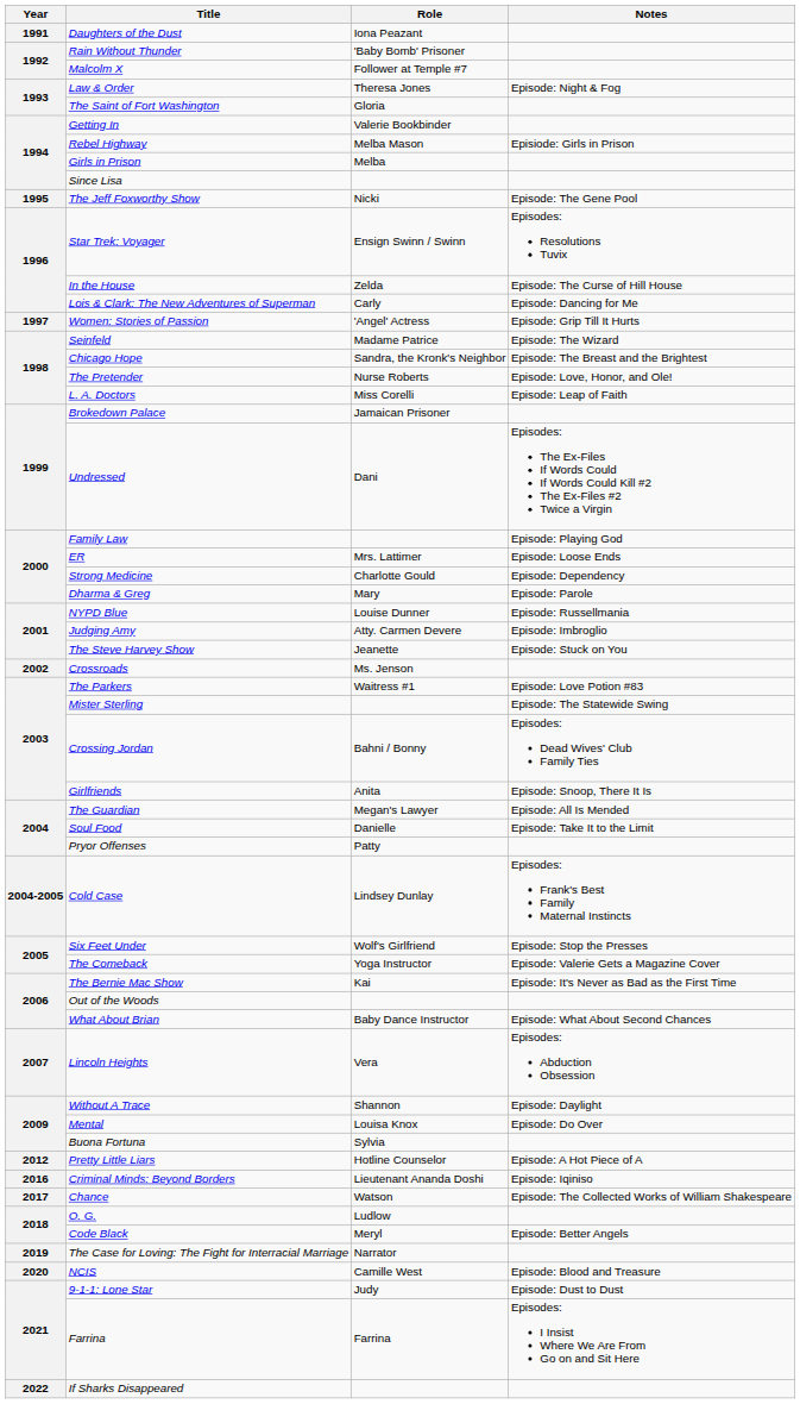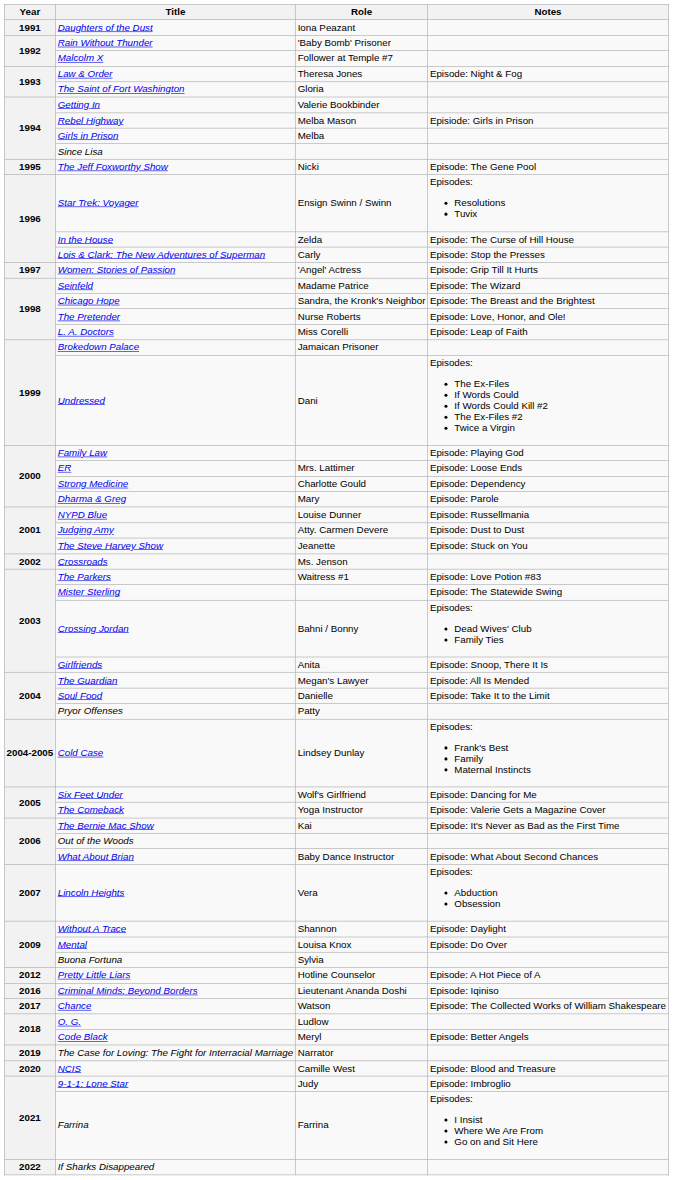 <table class="wikitable sortable mw-collapsible">
 <tr>
 <th>Year</th>
 <th>Title</th>
 <th>Role</th>
 <th>Notes</th>
 </tr>
 <tr>
 <th>1991</th>
 <td><em><a href='#'>Daughters of the Dust</a></em></td>
 <td>Iona Peazant</td>
 <td></td>
 </tr>
 <tr>
 <th rowspan="2">1992</th>
 <td><em><a href='#'>Rain Without Thunder</a></em></td>
 <td>'Baby Bomb' Prisoner</td>
 <td></td>
 </tr>
 <tr>
 <td><a href='#'><em>Malcolm X</em></a></td>
 <td>Follower at Temple #7</td>
 <td></td>
 </tr>
 <tr>
 <th rowspan="2">1993</th>
 <td><em><a href='#'>Law & Order</a></em></td>
 <td>Theresa Jones</td>
 <td>Episode: Night & Fog</td>
 </tr>
 <tr>
 <td><em><a href='#'>The Saint of Fort Washington</a></em></td>
 <td>Gloria</td>
 <td></td>
 </tr>
 <tr>
 <th rowspan="4">1994</th>
 <td><em><a href='#'>Getting In</a></em></td>
 <td>Valerie Bookbinder</td>
 <td></td>
 </tr>
 <tr>
 <td><em><a href='#'>Rebel Highway</a></em></td>
 <td>Melba Mason</td>
 <td>Episiode: Girls in Prison</td>
 </tr>
 <tr>
 <td><a href='#'><em>Girls in Prison</em></a></td>
 <td>Melba</td>
 <td></td>
 </tr>
 <tr>
 <td><em>Since Lisa</em></td>
 <td></td>
 <td></td>
 </tr>
 <tr>
 <th>1995</th>
 <td><em><a href='#'>The Jeff Foxworthy Show</a></em></td>
 <td>Nicki</td>
 <td>Episode: The Gene Pool</td>
 </tr>
 <tr>
 <th rowspan="3">1996</th>
 <td><em><a href='#'>Star Trek: Voyager</a></em></td>
 <td>Ensign Swinn / Swinn</td>
 <td>Episodes:<br><ul><li>Resolutions</li><li>Tuvix</li></ul></td>
 </tr>
 <tr>
 <td><em><a href='#'>In the House</a></em></td>
 <td>Zelda</td>
 <td>Episode: The Curse of Hill House</td>
 </tr>
 <tr>
 <td><em><a href='#'>Lois & Clark: The New Adventures of Superman</a></em></td>
 <td>Carly</td>
-<td>Episode: Dancing for Me</td>
+<td>Episode: Stop the Presses</td>
 </tr>
 <tr>
 <th>1997</th>
 <td><em><a href='#'>Women: Stories of Passion</a></em></td>
 <td>'Angel' Actress</td>
 <td>Episode: Grip Till It Hurts</td>
 </tr>
 <tr>
 <th rowspan="4">1998</th>
 <td><em><a href='#'>Seinfeld</a></em></td>
 <td>Madame Patrice</td>
 <td>Episode: The Wizard</td>
 </tr>
 <tr>
 <td><em><a href='#'>Chicago Hope</a></em></td>
 <td>Sandra, the Kronk's Neighbor</td>
 <td>Episode: The Breast and the Brightest</td>
 </tr>
 <tr>
 <td><em><a href='#'>The Pretender</a></em></td>
 <td>Nurse Roberts</td>
 <td>Episode: Love, Honor, and Ole!</td>
 </tr>
 <tr>
 <td><a href='#'><em>L. A. Doctors</em></a></td>
 <td>Miss Corelli</td>
 <td>Episode: Leap of Faith</td>
 </tr>
 <tr>
 <th rowspan="2">1999</th>
 <td><em><a href='#'>Brokedown Palace</a></em></td>
 <td>Jamaican Prisoner</td>
 <td></td>
 </tr>
 <tr>
 <td><em><a href='#'>Undressed</a></em></td>
 <td>Dani</td>
 <td>Episodes:<br><ul><li>The Ex-Files</li><li>If Words Could</li><li>If Words Could Kill #2</li><li>The Ex-Files #2</li><li>Twice a Virgin</li></ul></td>
 </tr>
 <tr>
 <th rowspan="4">2000</th>
 <td><a href='#'><em>Family Law</em></a></td>
 <td></td>
 <td>Episode: Playing God</td>
 </tr>
 <tr>
 <td><a href='#'><em>ER</em></a></td>
 <td>Mrs. Lattimer</td>
 <td>Episode: Loose Ends</td>
 </tr>
 <tr>
 <td><em><a href='#'>Strong Medicine</a></em></td>
 <td>Charlotte Gould</td>
 <td>Episode: Dependency</td>
 </tr>
 <tr>
 <td><em><a href='#'>Dharma & Greg</a></em></td>
 <td>Mary</td>
 <td>Episode: Parole</td>
 </tr>
 <tr>
 <th rowspan="3">2001</th>
 <td><em><a href='#'>NYPD Blue</a></em></td>
 <td>Louise Dunner</td>
 <td>Episode: Russellmania</td>
 </tr>
 <tr>
 <td><em><a href='#'>Judging Amy</a></em></td>
 <td>Atty. Carmen Devere</td>
-<td>Episode: Imbroglio</td>
+<td>Episode: Dust to Dust</td>
 </tr>
 <tr>
 <td><em><a href='#'>The Steve Harvey Show</a></em></td>
 <td>Jeanette</td>
 <td>Episode: Stuck on You</td>
 </tr>
 <tr>
 <th>2002</th>
 <td><a href='#'><em>Crossroads</em></a></td>
 <td>Ms. Jenson</td>
 <td></td>
 </tr>
 <tr>
 <th rowspan="4">2003</th>
 <td><em><a href='#'>The Parkers</a></em></td>
 <td>Waitress #1</td>
 <td>Episode: Love Potion #83</td>
 </tr>
 <tr>
 <td><em><a href='#'>Mister Sterling</a></em></td>
 <td></td>
 <td>Episode: The Statewide Swing</td>
 </tr>
 <tr>
 <td><em><a href='#'>Crossing Jordan</a></em></td>
 <td>Bahni / Bonny</td>
 <td>Episodes:<br><ul><li>Dead Wives' Club</li><li>Family Ties</li></ul></td>
 </tr>
 <tr>
 <td><a href='#'><em>Girlfriends</em></a></td>
 <td>Anita</td>
 <td>Episode: Snoop, There It Is</td>
 </tr>
 <tr>
 <th rowspan="3">2004</th>
 <td><a href='#'><em>The Guardian</em></a></td>
 <td>Megan's Lawyer</td>
 <td>Episode: All Is Mended</td>
 </tr>
 <tr>
 <td><a href='#'><em>Soul Food</em></a></td>
 <td>Danielle</td>
 <td>Episode: Take It to the Limit</td>
 </tr>
 <tr>
 <td><em>Pryor Offenses</em></td>
 <td>Patty</td>
 <td></td>
 </tr>
 <tr>
 <th>2004-2005</th>
 <td><em><a href='#'>Cold Case</a></em></td>
 <td>Lindsey Dunlay</td>
 <td>Episodes:<br><ul><li>Frank's Best</li><li>Family</li><li>Maternal Instincts</li></ul></td>
 </tr>
 <tr>
 <th rowspan="2">2005</th>
 <td><a href='#'><em>Six Feet Under</em></a></td>
 <td>Wolf's Girlfriend</td>
-<td>Episode: Stop the Presses</td>
+<td>Episode: Dancing for Me</td>
 </tr>
 <tr>
 <td><a href='#'><em>The Comeback</em></a></td>
 <td>Yoga Instructor</td>
 <td>Episode: Valerie Gets a Magazine Cover</td>
 </tr>
 <tr>
 <th rowspan="3">2006</th>
 <td><em><a href='#'>The Bernie Mac Show</a></em></td>
 <td>Kai</td>
 <td>Episode: It's Never as Bad as the First Time</td>
 </tr>
 <tr>
 <td><em>Out of the Woods</em></td>
 <td></td>
 <td></td>
 </tr>
 <tr>
 <td><em><a href='#'>What About Brian</a></em></td>
 <td>Baby Dance Instructor</td>
 <td>Episode: What About Second Chances</td>
 </tr>
 <tr>
 <th>2007</th>
 <td><a href='#'><em>Lincoln Heights</em></a></td>
 <td>Vera</td>
 <td>Episodes:<br><ul><li>Abduction</li><li>Obsession</li></ul></td>
 </tr>
 <tr>
 <th rowspan="3">2009</th>
 <td><a href='#'><em>Without A Trace</em></a></td>
 <td>Shannon</td>
 <td>Episode: Daylight</td>
 </tr>
 <tr>
 <td><a href='#'><em>Mental</em></a></td>
 <td>Louisa Knox</td>
 <td>Episode: Do Over</td>
 </tr>
 <tr>
 <td><em>Buona Fortuna</em></td>
 <td>Sylvia</td>
 <td></td>
 </tr>
 <tr>
 <th>2012</th>
 <td><em><a href='#'>Pretty Little Liars</a></em></td>
 <td>Hotline Counselor</td>
 <td>Episode: A Hot Piece of A</td>
 </tr>
 <tr>
 <th>2016</th>
 <td><em><a href='#'>Criminal Minds: Beyond Borders</a></em></td>
 <td>Lieutenant Ananda Doshi</td>
 <td>Episode: Iqiniso</td>
 </tr>
 <tr>
 <th>2017</th>
 <td><a href='#'><em>Chance</em></a></td>
 <td>Watson</td>
 <td>Episode: The Collected Works of William Shakespeare</td>
 </tr>
 <tr>
 <th rowspan="2">2018</th>
 <td><em><a href='#'>O. G.</a></em></td>
 <td>Ludlow</td>
 <td></td>
 </tr>
 <tr>
 <td><a href='#'><em>Code Black</em></a></td>
 <td>Meryl</td>
 <td>Episode: Better Angels</td>
 </tr>
 <tr>
 <th>2019</th>
 <td><em>The Case for Loving: The Fight for Interracial Marriage</em></td>
 <td>Narrator</td>
 <td></td>
 </tr>
 <tr>
 <th>2020</th>
 <td><a href='#'><em>NCIS</em></a></td>
 <td>Camille West</td>
 <td>Episode: Blood and Treasure</td>
 </tr>
 <tr>
 <th rowspan="2">2021</th>
 <td><em><a href='#'>9-1-1: Lone Star</a></em></td>
 <td>Judy</td>
-<td>Episode: Dust to Dust</td>
+<td>Episode: Imbroglio</td>
 </tr>
 <tr>
 <td><em>Farrina</em></td>
 <td>Farrina</td>
 <td>Episodes:<br><ul><li>I Insist</li><li>Where We Are From</li><li>Go on and Sit Here</li></ul></td>
 </tr>
 <tr>
 <th>2022</th>
 <td><em>If Sharks Disappeared</em></td>
 <td></td>
 <td></td>
 </tr>
 </table>
